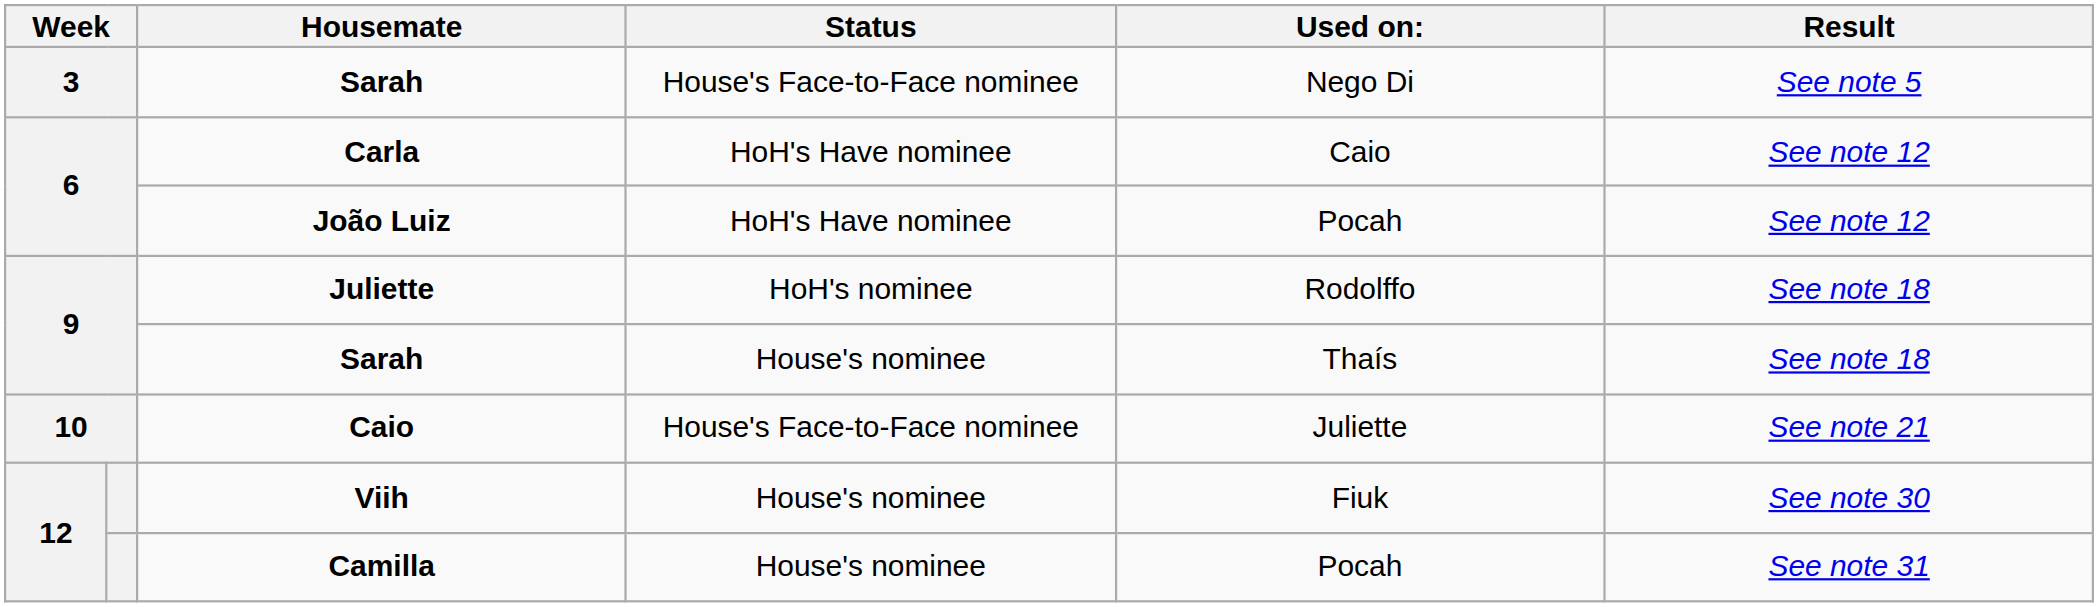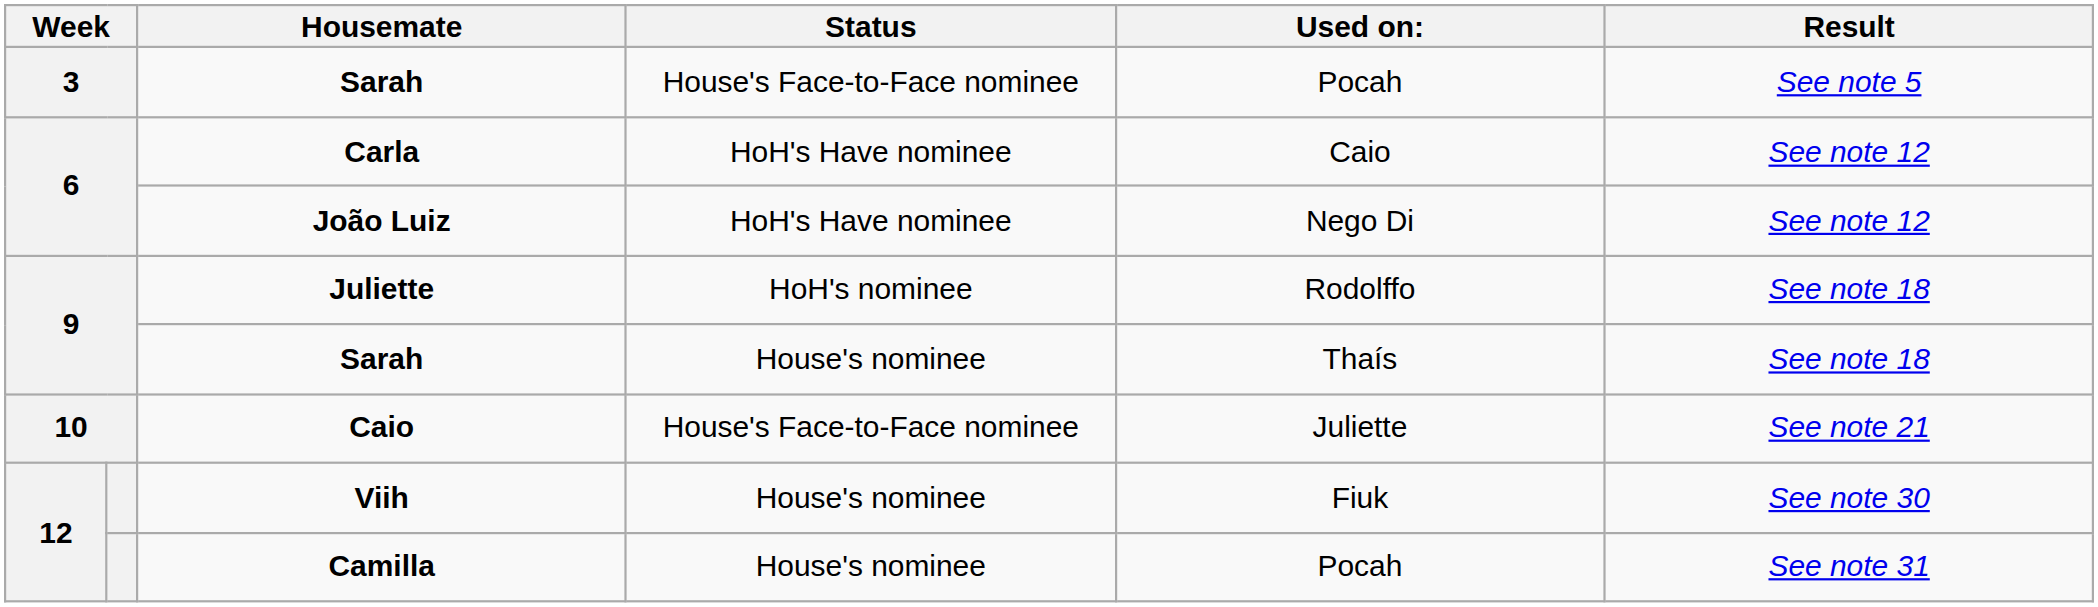 <table class="wikitable" style="width:60%; text-align:center; font-size:85%; line-height:13px;">
 <tr>
 <th width="03.00%" colspan=2>Week</th>
 <th width="14.25%">Housemate</th>
 <th width="14.25%">Status</th>
 <th width="14.25%">Used on:</th>
 <th width="14.25%">Result</th>
 </tr>
 <tr>
 <th colspan=2 style="height:25px">3</th>
 <td><strong>Sarah</strong></td>
 <td>House's Face-to-Face nominee</td>
-<td>Nego Di</td>
+<td>Pocah</td>
 <td><em><a href='#'>See note 5</a></em></td>
 </tr>
 <tr>
 <th colspan=2 rowspan=2 style="height:25px">6</th>
 <td style="height:25px"><strong>Carla</strong></td>
 <td>HoH's Have nominee</td>
 <td>Caio</td>
 <td><em><a href='#'>See note 12</a></em></td>
 </tr>
 <tr>
 <td style="height:25px"><strong>João Luiz</strong></td>
 <td>HoH's Have nominee</td>
-<td>Pocah</td>
+<td>Nego Di</td>
 <td><em><a href='#'>See note 12</a></em></td>
 </tr>
 <tr>
 <th colspan=2 rowspan=2 style="height:25px">9</th>
 <td style="height:25px"><strong>Juliette</strong></td>
 <td>HoH's nominee</td>
 <td>Rodolffo</td>
 <td><em><a href='#'>See note 18</a></em></td>
 </tr>
 <tr>
 <td style="height:25px"><strong>Sarah</strong></td>
 <td>House's nominee</td>
 <td>Thaís</td>
 <td><em><a href='#'>See note 18</a></em></td>
 </tr>
 <tr>
 <th colspan=2 style="height:25px">10</th>
 <td style="height:25px"><strong>Caio</strong></td>
 <td>House's Face-to-Face nominee</td>
 <td>Juliette</td>
 <td><em><a href='#'>See note 21</a></em></td>
 </tr>
 <tr>
 <th rowspan=2 style="height:25px">12</th>
 <th style="height:25px"></th>
 <td style="height:25px"><strong>Viih</strong></td>
 <td>House's nominee</td>
 <td>Fiuk</td>
 <td><em><a href='#'>See note 30</a></em></td>
 </tr>
 <tr>
 <th style="height:25px"></th>
 <td style="height:25px"><strong>Camilla</strong></td>
 <td>House's nominee</td>
 <td>Pocah</td>
 <td><em><a href='#'>See note 31</a></em></td>
 </tr>
 </table>
